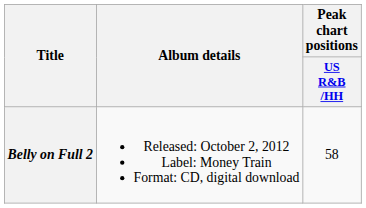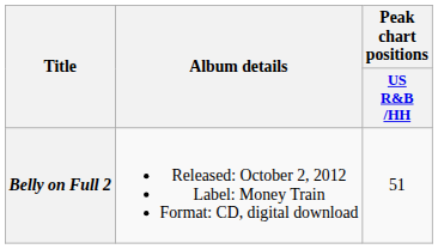 <table class="wikitable plainrowheaders" style="text-align:center;">
 <tr>
 <th rowspan="2">Title</th>
 <th rowspan="2">Album details</th>
 <th>Peak chart positions</th>
 </tr>
 <tr>
 <th scope="col" style="width:3em;font-size:90%;"><a href='#'>US<br>R&B<br>/HH</a><br></th>
 </tr>
 <tr>
 <th scope="row"><em>Belly on Full 2</em><br></th>
 <td><br><ul><li>Released: October 2, 2012</li><li>Label: Money Train</li><li>Format: CD, digital download</li></ul></td>
-<td>58</td>
+<td>51</td>
 </tr>
 </table>
